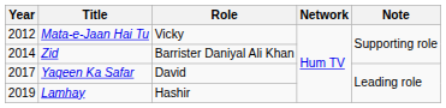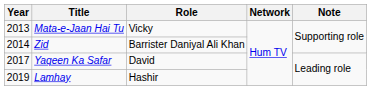 <table class="wikitable">
 <tr>
 <th>Year</th>
 <th>Title</th>
 <th>Role</th>
 <th>Network</th>
 <th>Note</th>
 </tr>
 <tr>
-<td>2012</td>
+<td>2013</td>
 <td><em><a href='#'>Mata-e-Jaan Hai Tu</a></em></td>
 <td>Vicky</td>
 <td rowspan="4"><a href='#'>Hum TV</a></td>
 <td rowspan="2">Supporting role</td>
 </tr>
 <tr>
 <td>2014</td>
 <td><em><a href='#'>Zid</a></em></td>
 <td>Barrister Daniyal Ali Khan</td>
 </tr>
 <tr>
 <td>2017</td>
 <td><em><a href='#'>Yaqeen Ka Safar</a></em></td>
 <td>David</td>
 <td rowspan="2">Leading role</td>
 </tr>
 <tr>
 <td>2019</td>
 <td><em><a href='#'>Lamhay</a></em></td>
 <td>Hashir</td>
 </tr>
 </table>
